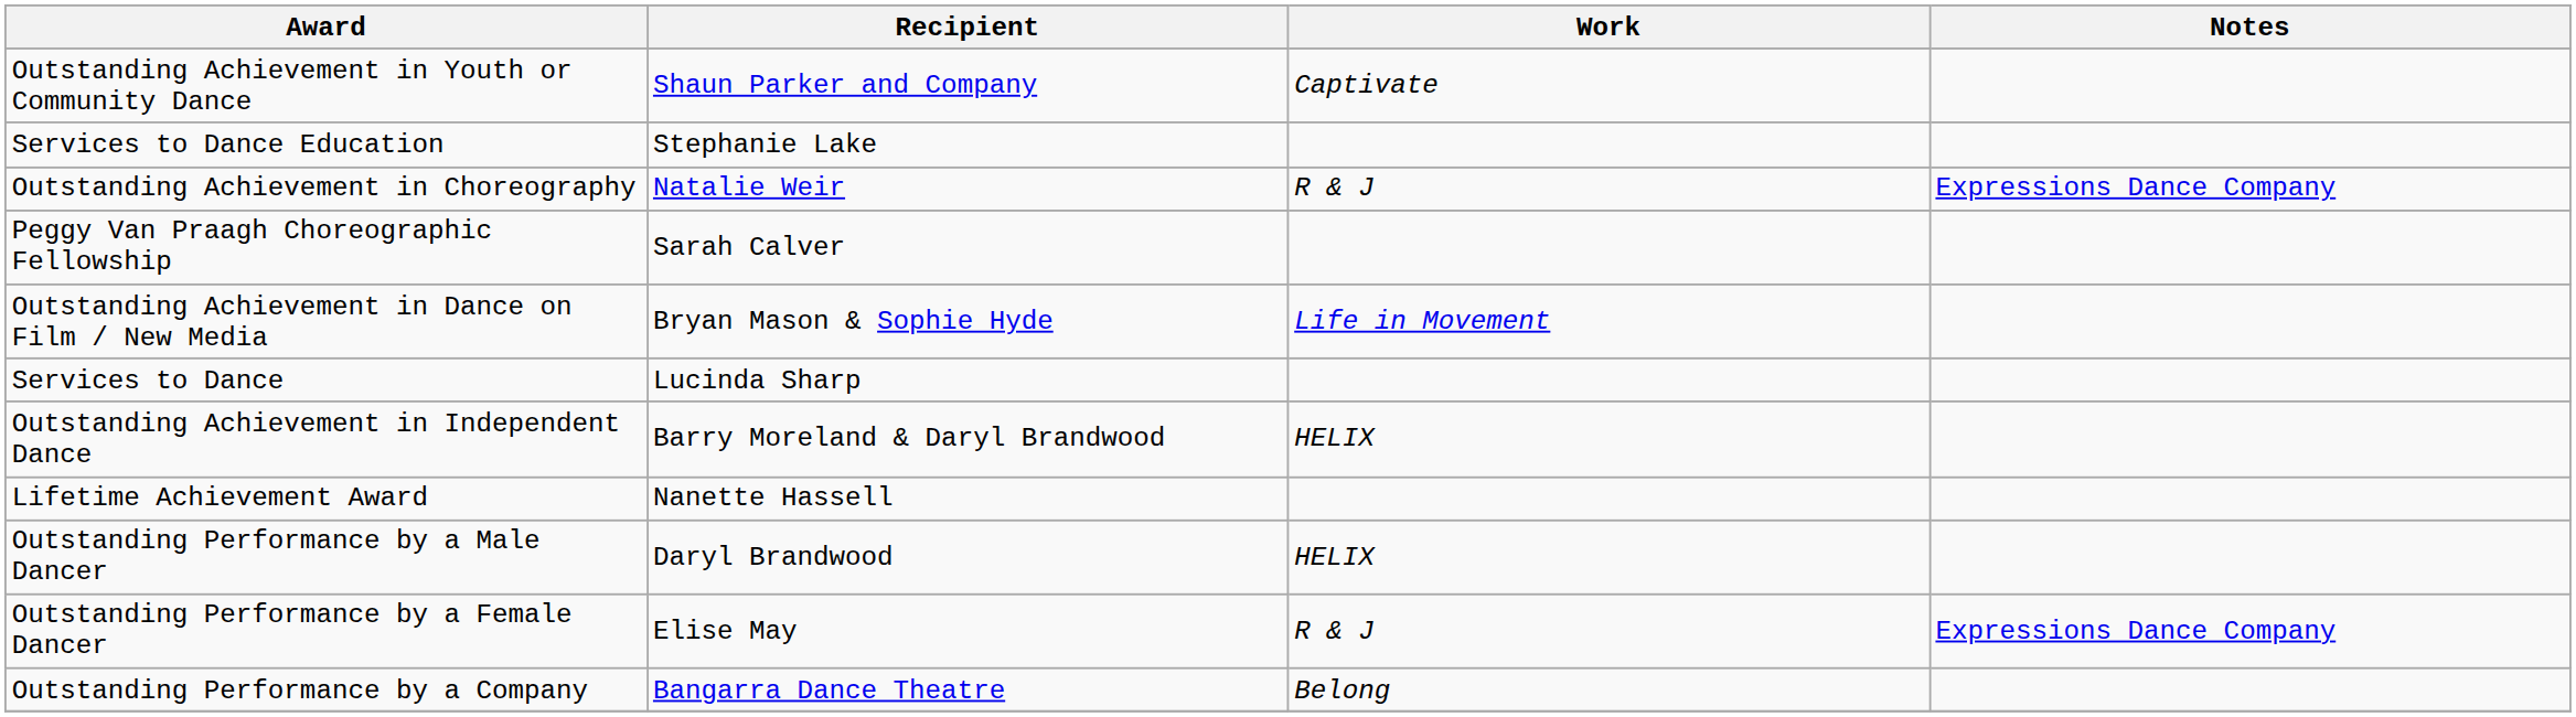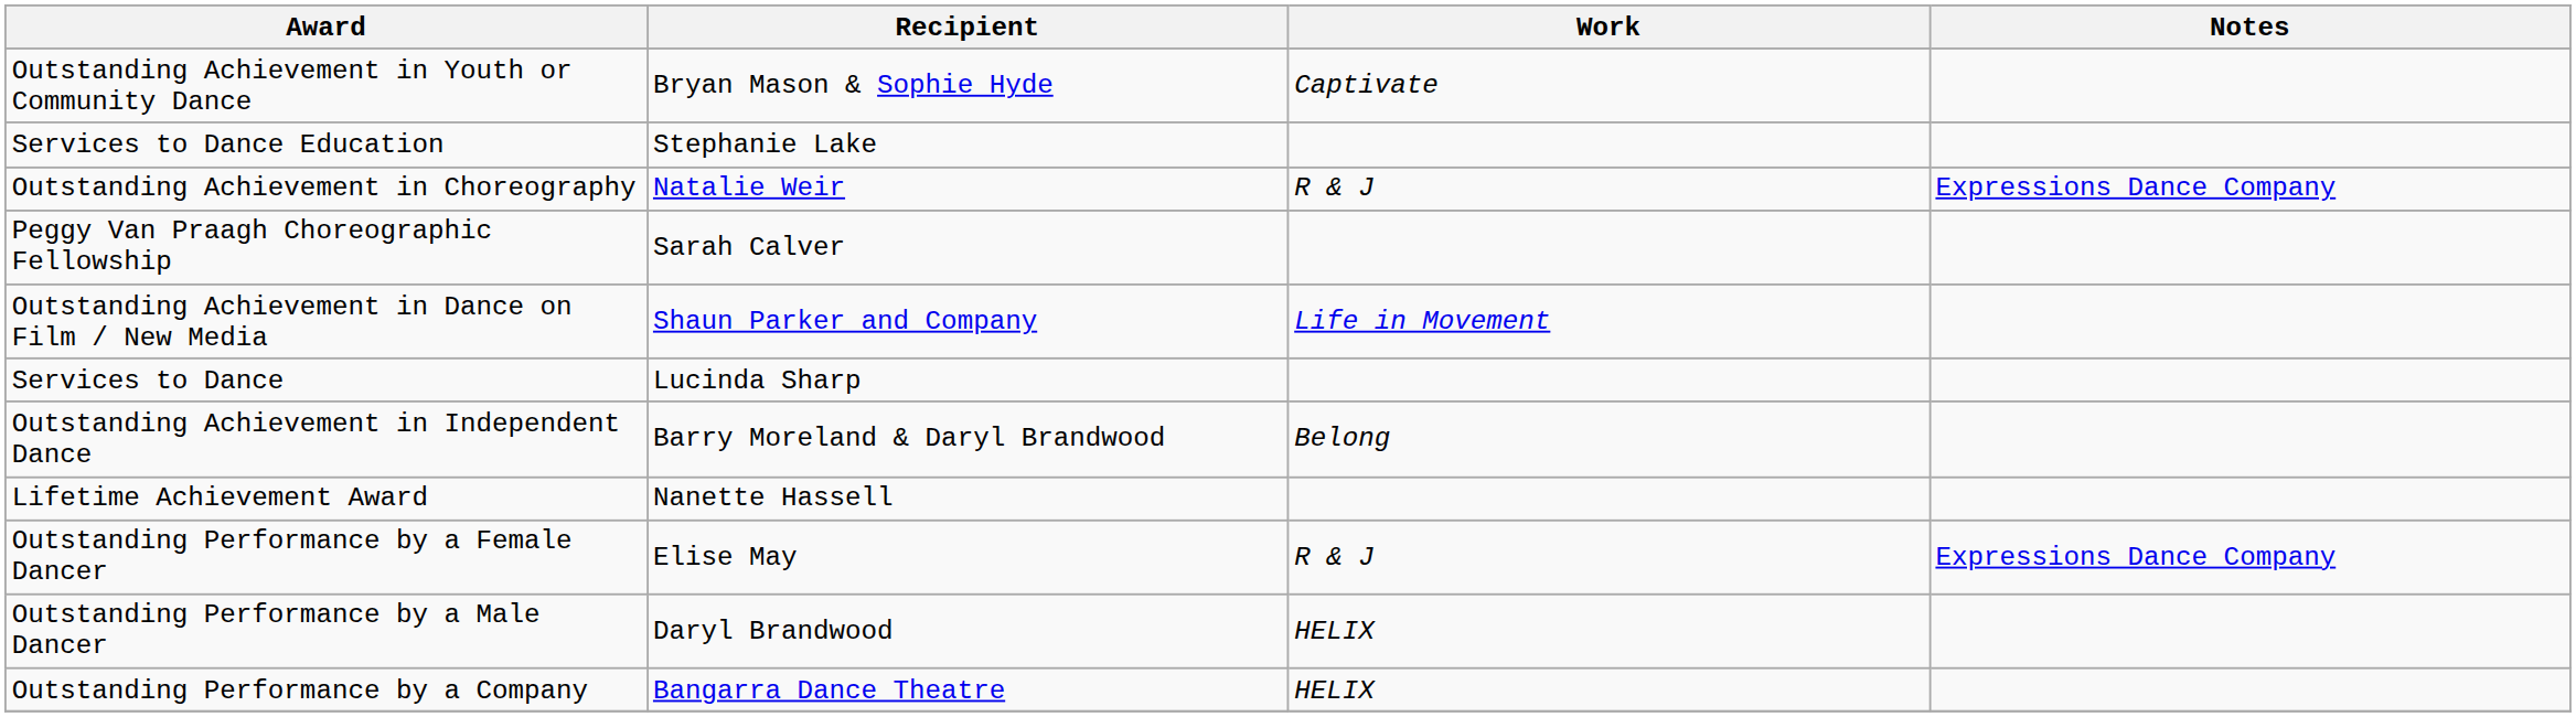 <table class="wikitable">
 <tr>
 <th width="25%">Award</th>
 <th width="25%">Recipient</th>
 <th width="25%">Work</th>
 <th width="25%">Notes</th>
 </tr>
 <tr>
 <td>Outstanding Achievement in Youth or Community Dance</td>
-<td><a href='#'>Shaun Parker and Company</a></td>
+<td>Bryan Mason & <a href='#'>Sophie Hyde</a></td>
 <td><em>Captivate</em></td>
 <td></td>
 </tr>
 <tr>
 <td>Services to Dance Education</td>
 <td>Stephanie Lake</td>
 <td></td>
 <td></td>
 </tr>
 <tr>
 <td>Outstanding Achievement in Choreography</td>
 <td><a href='#'>Natalie Weir</a></td>
 <td><em>R & J</em></td>
 <td><a href='#'>Expressions Dance Company</a></td>
 </tr>
 <tr>
 <td>Peggy Van Praagh Choreographic Fellowship</td>
 <td>Sarah Calver</td>
 <td></td>
 <td></td>
 </tr>
 <tr>
 <td>Outstanding Achievement in Dance on Film / New Media</td>
-<td>Bryan Mason & <a href='#'>Sophie Hyde</a></td>
+<td><a href='#'>Shaun Parker and Company</a></td>
 <td><a href='#'><em>Life in Movement</em></a></td>
 <td></td>
 </tr>
 <tr>
 <td>Services to Dance</td>
 <td>Lucinda Sharp</td>
 <td></td>
 <td></td>
 </tr>
 <tr>
 <td>Outstanding Achievement in Independent Dance</td>
 <td>Barry Moreland & Daryl Brandwood</td>
-<td><em>HELIX</em></td>
+<td><em>Belong</em></td>
 <td></td>
 </tr>
 <tr>
 <td>Lifetime Achievement Award</td>
 <td>Nanette Hassell</td>
 <td></td>
 <td></td>
 </tr>
 <tr>
+<td>Outstanding Performance by a Female Dancer</td>
+<td>Elise May</td>
+<td><em>R & J</em></td>
+<td><a href='#'>Expressions Dance Company</a></td>
+</tr>
+<tr>
 <td>Outstanding Performance by a Male Dancer</td>
 <td>Daryl Brandwood</td>
 <td><em>HELIX</em></td>
 <td></td>
 </tr>
 <tr>
-<td>Outstanding Performance by a Female Dancer</td>
-<td>Elise May</td>
-<td><em>R & J</em></td>
-<td><a href='#'>Expressions Dance Company</a></td>
-</tr>
-<tr>
 <td>Outstanding Performance by a Company</td>
 <td><a href='#'>Bangarra Dance Theatre</a></td>
-<td><em>Belong</em></td>
+<td><em>HELIX</em></td>
 <td></td>
 </tr>
 <tr>
 </tr>
 </table>
